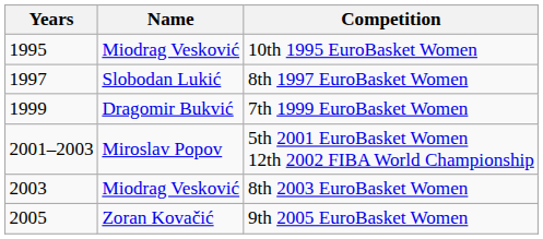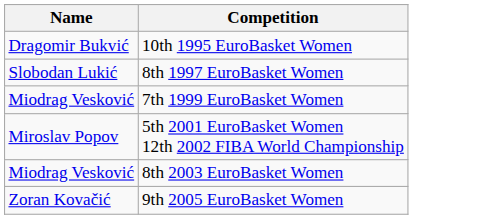 <table class="wikitable">
 <tr>
-<th>Years</th>
 <th>Name</th>
 <th>Competition</th>
 </tr>
 <tr>
-<td>1995</td>
-<td> <a href='#'>Miodrag Vesković</a></td>
+<td> <a href='#'>Dragomir Bukvić</a></td>
 <td>10th <a href='#'>1995 EuroBasket Women</a></td>
 </tr>
 <tr>
-<td>1997</td>
 <td> <a href='#'>Slobodan Lukić</a></td>
 <td>8th <a href='#'>1997 EuroBasket Women</a></td>
 </tr>
 <tr>
-<td>1999</td>
-<td> <a href='#'>Dragomir Bukvić</a></td>
+<td> <a href='#'>Miodrag Vesković</a></td>
 <td>7th <a href='#'>1999 EuroBasket Women</a></td>
 </tr>
 <tr>
-<td>2001–2003</td>
 <td> <a href='#'>Miroslav Popov</a></td>
 <td>5th <a href='#'>2001 EuroBasket Women</a><br> 12th <a href='#'>2002 FIBA World Championship</a></td>
 </tr>
 <tr>
-<td>2003</td>
 <td> <a href='#'>Miodrag Vesković</a></td>
 <td>8th <a href='#'>2003 EuroBasket Women</a></td>
 </tr>
 <tr>
-<td>2005</td>
 <td> <a href='#'>Zoran Kovačić</a></td>
 <td>9th <a href='#'>2005 EuroBasket Women</a></td>
 </tr>
 </table>
